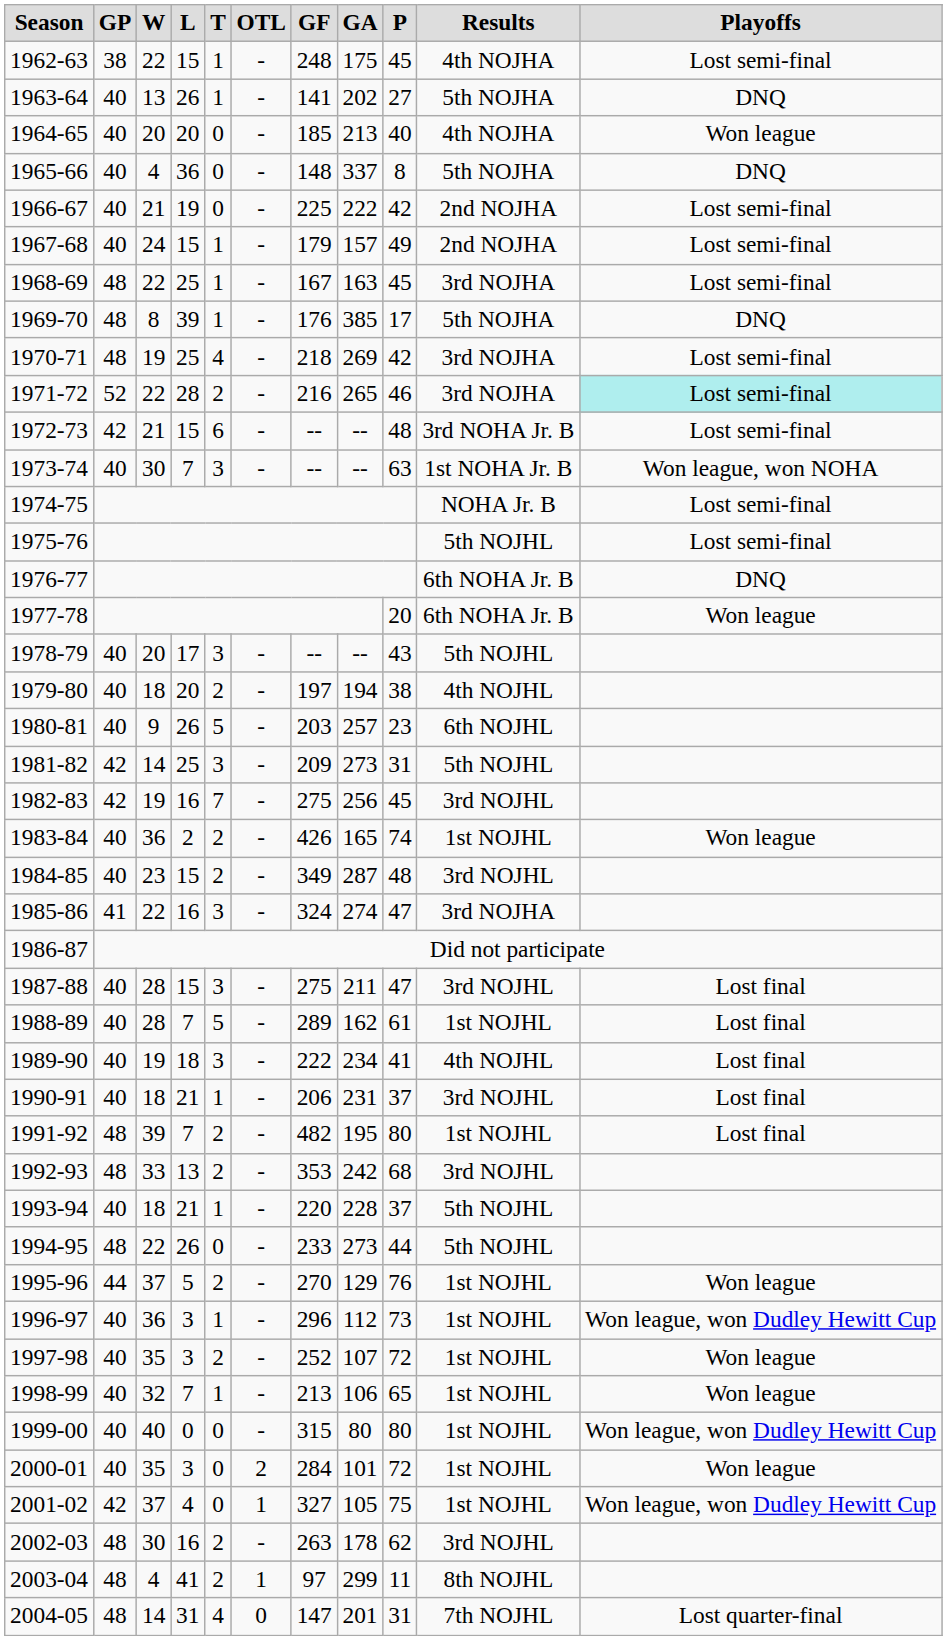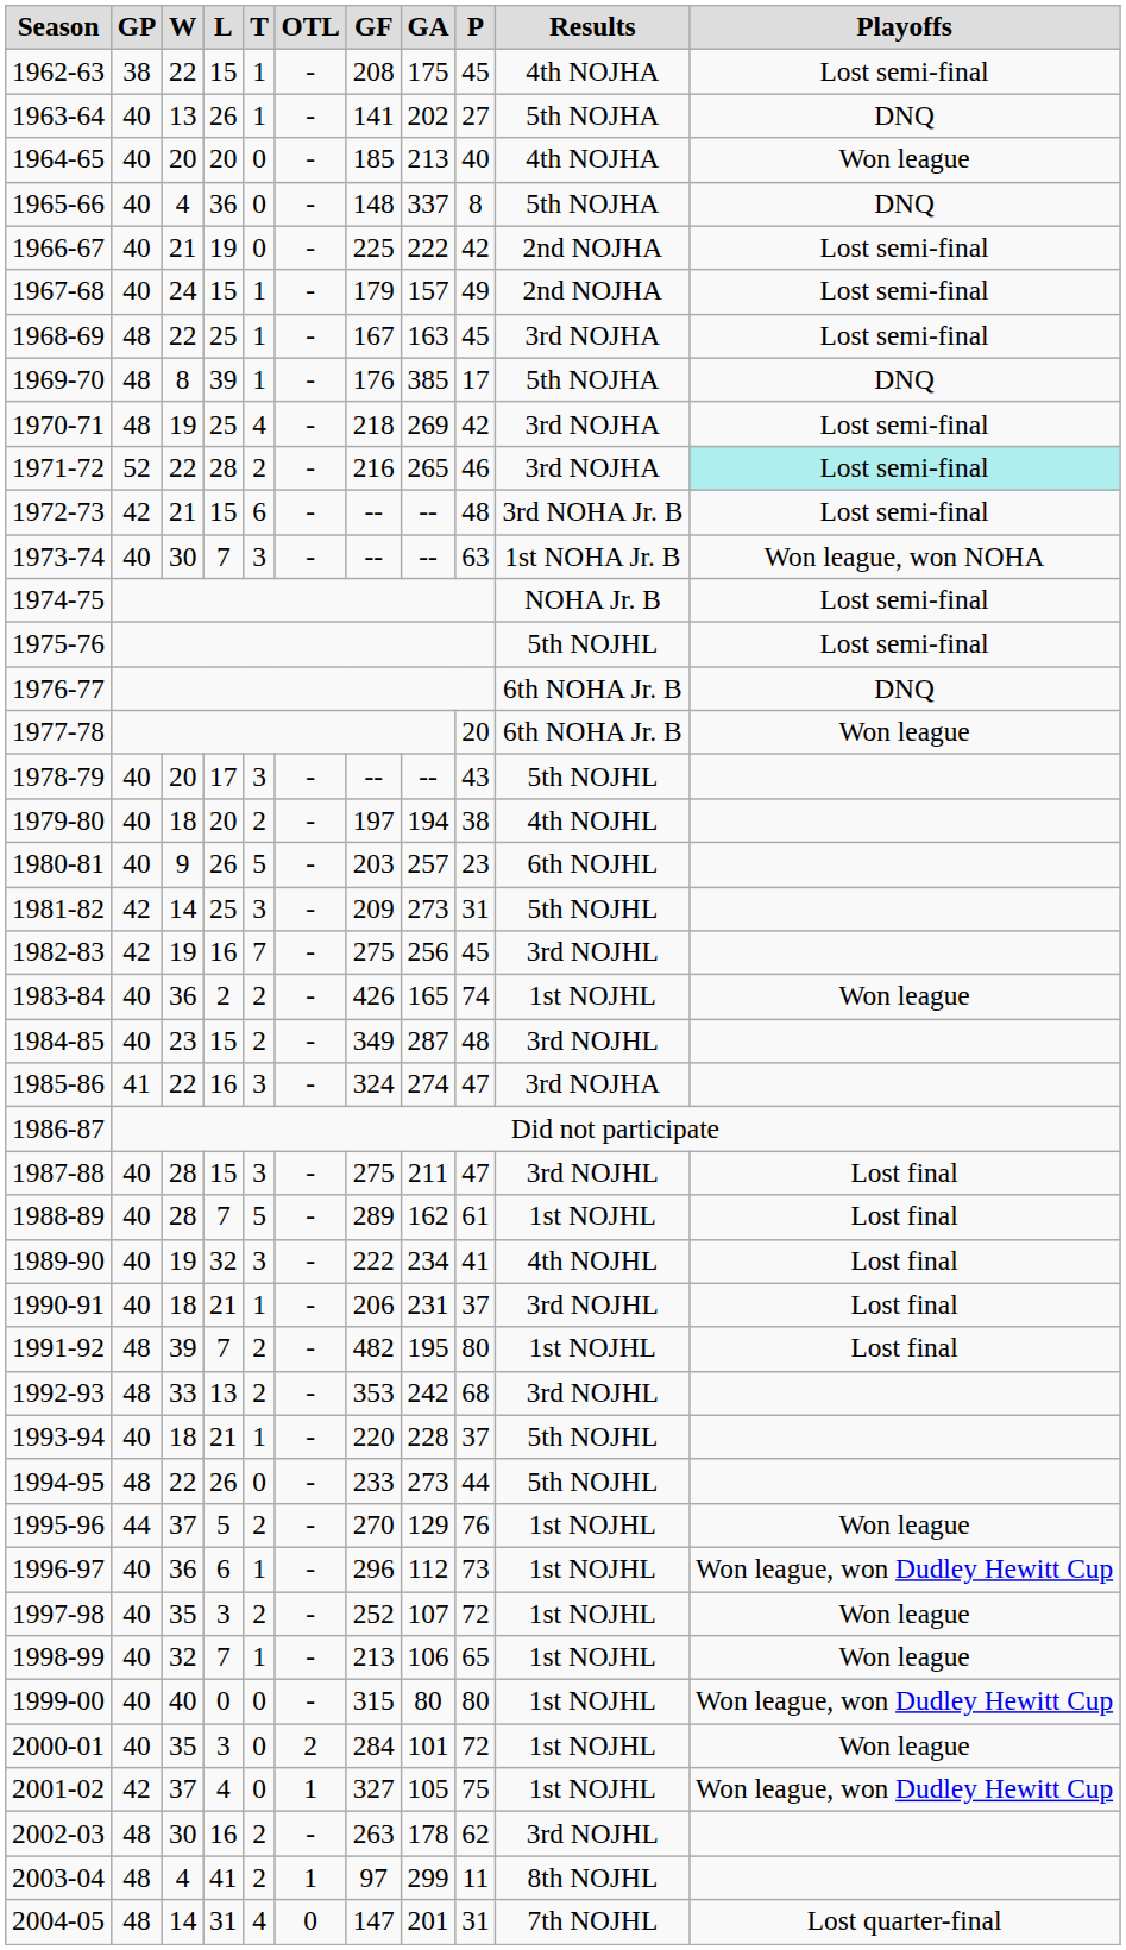 <table class="wikitable">
 <tr align="center"  bgcolor="#dddddd">
 <td><strong>Season</strong></td>
 <td><strong>GP</strong></td>
 <td><strong>W</strong></td>
 <td><strong>L</strong></td>
 <td><strong>T</strong></td>
 <td><strong>OTL</strong></td>
 <td><strong>GF</strong></td>
 <td><strong>GA</strong></td>
 <td><strong>P</strong></td>
 <td><strong>Results</strong></td>
 <td><strong>Playoffs</strong></td>
 </tr>
 <tr align="center">
 <td>1962-63</td>
 <td>38</td>
 <td>22</td>
 <td>15</td>
 <td>1</td>
 <td>-</td>
-<td>248</td>
+<td>208</td>
 <td>175</td>
 <td>45</td>
 <td>4th NOJHA</td>
 <td>Lost semi-final</td>
 </tr>
 <tr align="center">
 <td>1963-64</td>
 <td>40</td>
 <td>13</td>
 <td>26</td>
 <td>1</td>
 <td>-</td>
 <td>141</td>
 <td>202</td>
 <td>27</td>
 <td>5th NOJHA</td>
 <td>DNQ</td>
 </tr>
 <tr align="center">
 <td>1964-65</td>
 <td>40</td>
 <td>20</td>
 <td>20</td>
 <td>0</td>
 <td>-</td>
 <td>185</td>
 <td>213</td>
 <td>40</td>
 <td>4th NOJHA</td>
 <td>Won league</td>
 </tr>
 <tr align="center">
 <td>1965-66</td>
 <td>40</td>
 <td>4</td>
 <td>36</td>
 <td>0</td>
 <td>-</td>
 <td>148</td>
 <td>337</td>
 <td>8</td>
 <td>5th NOJHA</td>
 <td>DNQ</td>
 </tr>
 <tr align="center">
 <td>1966-67</td>
 <td>40</td>
 <td>21</td>
 <td>19</td>
 <td>0</td>
 <td>-</td>
 <td>225</td>
 <td>222</td>
 <td>42</td>
 <td>2nd NOJHA</td>
 <td>Lost semi-final</td>
 </tr>
 <tr align="center">
 <td>1967-68</td>
 <td>40</td>
 <td>24</td>
 <td>15</td>
 <td>1</td>
 <td>-</td>
 <td>179</td>
 <td>157</td>
 <td>49</td>
 <td>2nd NOJHA</td>
 <td>Lost semi-final</td>
 </tr>
 <tr align="center">
 <td>1968-69</td>
 <td>48</td>
 <td>22</td>
 <td>25</td>
 <td>1</td>
 <td>-</td>
 <td>167</td>
 <td>163</td>
 <td>45</td>
 <td>3rd NOJHA</td>
 <td>Lost semi-final</td>
 </tr>
 <tr align="center">
 <td>1969-70</td>
 <td>48</td>
 <td>8</td>
 <td>39</td>
 <td>1</td>
 <td>-</td>
 <td>176</td>
 <td>385</td>
 <td>17</td>
 <td>5th NOJHA</td>
 <td>DNQ</td>
 </tr>
 <tr align="center">
 <td>1970-71</td>
 <td>48</td>
 <td>19</td>
 <td>25</td>
 <td>4</td>
 <td>-</td>
 <td>218</td>
 <td>269</td>
 <td>42</td>
 <td>3rd NOJHA</td>
 <td>Lost semi-final</td>
 </tr>
 <tr align="center">
 <td>1971-72</td>
 <td>52</td>
 <td>22</td>
 <td>28</td>
 <td>2</td>
 <td>-</td>
 <td>216</td>
 <td>265</td>
 <td>46</td>
 <td>3rd NOJHA</td>
 <td style="background: paleturquoise;">Lost semi-final</td>
 </tr>
 <tr align="center">
 <td>1972-73</td>
 <td>42</td>
 <td>21</td>
 <td>15</td>
 <td>6</td>
 <td>-</td>
 <td>--</td>
 <td>--</td>
 <td>48</td>
 <td>3rd NOHA Jr. B</td>
 <td>Lost semi-final</td>
 </tr>
 <tr align="center">
 <td>1973-74</td>
 <td>40</td>
 <td>30</td>
 <td>7</td>
 <td>3</td>
 <td>-</td>
 <td>--</td>
 <td>--</td>
 <td>63</td>
 <td>1st NOHA Jr. B</td>
 <td>Won league, won NOHA</td>
 </tr>
 <tr align="center">
 <td>1974-75</td>
 <td colspan="8"></td>
 <td>NOHA Jr. B</td>
 <td>Lost semi-final</td>
 </tr>
 <tr align="center">
 <td>1975-76</td>
 <td colspan="8"></td>
 <td>5th NOJHL</td>
 <td>Lost semi-final</td>
 </tr>
 <tr align="center">
 <td>1976-77</td>
 <td colspan="8"></td>
 <td>6th NOHA Jr. B</td>
 <td>DNQ</td>
 </tr>
 <tr align="center">
 <td>1977-78</td>
 <td colspan="7"></td>
 <td>20</td>
 <td>6th NOHA Jr. B</td>
 <td>Won league</td>
 </tr>
 <tr align="center">
 <td>1978-79</td>
 <td>40</td>
 <td>20</td>
 <td>17</td>
 <td>3</td>
 <td>-</td>
 <td>--</td>
 <td>--</td>
 <td>43</td>
 <td>5th NOJHL</td>
 <td></td>
 </tr>
 <tr align="center">
 <td>1979-80</td>
 <td>40</td>
 <td>18</td>
 <td>20</td>
 <td>2</td>
 <td>-</td>
 <td>197</td>
 <td>194</td>
 <td>38</td>
 <td>4th NOJHL</td>
 <td></td>
 </tr>
 <tr align="center">
 <td>1980-81</td>
 <td>40</td>
 <td>9</td>
 <td>26</td>
 <td>5</td>
 <td>-</td>
 <td>203</td>
 <td>257</td>
 <td>23</td>
 <td>6th NOJHL</td>
 <td></td>
 </tr>
 <tr align="center">
 <td>1981-82</td>
 <td>42</td>
 <td>14</td>
 <td>25</td>
 <td>3</td>
 <td>-</td>
 <td>209</td>
 <td>273</td>
 <td>31</td>
 <td>5th NOJHL</td>
 <td></td>
 </tr>
 <tr align="center">
 <td>1982-83</td>
 <td>42</td>
 <td>19</td>
 <td>16</td>
 <td>7</td>
 <td>-</td>
 <td>275</td>
 <td>256</td>
 <td>45</td>
 <td>3rd NOJHL</td>
 <td></td>
 </tr>
 <tr align="center">
 <td>1983-84</td>
 <td>40</td>
 <td>36</td>
 <td>2</td>
 <td>2</td>
 <td>-</td>
 <td>426</td>
 <td>165</td>
 <td>74</td>
 <td>1st NOJHL</td>
 <td>Won league</td>
 </tr>
 <tr align="center">
 <td>1984-85</td>
 <td>40</td>
 <td>23</td>
 <td>15</td>
 <td>2</td>
 <td>-</td>
 <td>349</td>
 <td>287</td>
 <td>48</td>
 <td>3rd NOJHL</td>
 <td></td>
 </tr>
 <tr align="center">
 <td>1985-86</td>
 <td>41</td>
 <td>22</td>
 <td>16</td>
 <td>3</td>
 <td>-</td>
 <td>324</td>
 <td>274</td>
 <td>47</td>
 <td>3rd NOJHA</td>
 <td></td>
 </tr>
 <tr align="center">
 <td>1986-87</td>
 <td colspan="11">Did not participate</td>
 </tr>
 <tr align="center">
 <td>1987-88</td>
 <td>40</td>
 <td>28</td>
 <td>15</td>
 <td>3</td>
 <td>-</td>
 <td>275</td>
 <td>211</td>
 <td>47</td>
 <td>3rd NOJHL</td>
 <td>Lost final</td>
 </tr>
 <tr align="center">
 <td>1988-89</td>
 <td>40</td>
 <td>28</td>
 <td>7</td>
 <td>5</td>
 <td>-</td>
 <td>289</td>
 <td>162</td>
 <td>61</td>
 <td>1st NOJHL</td>
 <td>Lost final</td>
 </tr>
 <tr align="center">
 <td>1989-90</td>
 <td>40</td>
 <td>19</td>
-<td>18</td>
+<td>32</td>
 <td>3</td>
 <td>-</td>
 <td>222</td>
 <td>234</td>
 <td>41</td>
 <td>4th NOJHL</td>
 <td>Lost final</td>
 </tr>
 <tr align="center">
 <td>1990-91</td>
 <td>40</td>
 <td>18</td>
 <td>21</td>
 <td>1</td>
 <td>-</td>
 <td>206</td>
 <td>231</td>
 <td>37</td>
 <td>3rd NOJHL</td>
 <td>Lost final</td>
 </tr>
 <tr align="center">
 <td>1991-92</td>
 <td>48</td>
 <td>39</td>
 <td>7</td>
 <td>2</td>
 <td>-</td>
 <td>482</td>
 <td>195</td>
 <td>80</td>
 <td>1st NOJHL</td>
 <td>Lost final</td>
 </tr>
 <tr align="center">
 <td>1992-93</td>
 <td>48</td>
 <td>33</td>
 <td>13</td>
 <td>2</td>
 <td>-</td>
 <td>353</td>
 <td>242</td>
 <td>68</td>
 <td>3rd NOJHL</td>
 <td></td>
 </tr>
 <tr align="center">
 <td>1993-94</td>
 <td>40</td>
 <td>18</td>
 <td>21</td>
 <td>1</td>
 <td>-</td>
 <td>220</td>
 <td>228</td>
 <td>37</td>
 <td>5th NOJHL</td>
 <td></td>
 </tr>
 <tr align="center">
 <td>1994-95</td>
 <td>48</td>
 <td>22</td>
 <td>26</td>
 <td>0</td>
 <td>-</td>
 <td>233</td>
 <td>273</td>
 <td>44</td>
 <td>5th NOJHL</td>
 <td></td>
 </tr>
 <tr align="center">
 <td>1995-96</td>
 <td>44</td>
 <td>37</td>
 <td>5</td>
 <td>2</td>
 <td>-</td>
 <td>270</td>
 <td>129</td>
 <td>76</td>
 <td>1st NOJHL</td>
 <td>Won league</td>
 </tr>
 <tr align="center">
 <td>1996-97</td>
 <td>40</td>
 <td>36</td>
-<td>3</td>
+<td>6</td>
 <td>1</td>
 <td>-</td>
 <td>296</td>
 <td>112</td>
 <td>73</td>
 <td>1st NOJHL</td>
 <td>Won league, won <a href='#'>Dudley Hewitt Cup</a></td>
 </tr>
 <tr align="center">
 <td>1997-98</td>
 <td>40</td>
 <td>35</td>
 <td>3</td>
 <td>2</td>
 <td>-</td>
 <td>252</td>
 <td>107</td>
 <td>72</td>
 <td>1st NOJHL</td>
 <td>Won league</td>
 </tr>
 <tr align="center">
 <td>1998-99</td>
 <td>40</td>
 <td>32</td>
 <td>7</td>
 <td>1</td>
 <td>-</td>
 <td>213</td>
 <td>106</td>
 <td>65</td>
 <td>1st NOJHL</td>
 <td>Won league</td>
 </tr>
 <tr align="center">
 <td>1999-00</td>
 <td>40</td>
 <td>40</td>
 <td>0</td>
 <td>0</td>
 <td>-</td>
 <td>315</td>
 <td>80</td>
 <td>80</td>
 <td>1st NOJHL</td>
 <td>Won league, won <a href='#'>Dudley Hewitt Cup</a></td>
 </tr>
 <tr align="center">
 <td>2000-01</td>
 <td>40</td>
 <td>35</td>
 <td>3</td>
 <td>0</td>
 <td>2</td>
 <td>284</td>
 <td>101</td>
 <td>72</td>
 <td>1st NOJHL</td>
 <td>Won league</td>
 </tr>
 <tr align="center">
 <td>2001-02</td>
 <td>42</td>
 <td>37</td>
 <td>4</td>
 <td>0</td>
 <td>1</td>
 <td>327</td>
 <td>105</td>
 <td>75</td>
 <td>1st NOJHL</td>
 <td>Won league, won <a href='#'>Dudley Hewitt Cup</a></td>
 </tr>
 <tr align="center">
 <td>2002-03</td>
 <td>48</td>
 <td>30</td>
 <td>16</td>
 <td>2</td>
 <td>-</td>
 <td>263</td>
 <td>178</td>
 <td>62</td>
 <td>3rd NOJHL</td>
 <td></td>
 </tr>
 <tr align="center">
 <td>2003-04</td>
 <td>48</td>
 <td>4</td>
 <td>41</td>
 <td>2</td>
 <td>1</td>
 <td>97</td>
 <td>299</td>
 <td>11</td>
 <td>8th NOJHL</td>
 <td></td>
 </tr>
 <tr align="center">
 <td>2004-05</td>
 <td>48</td>
 <td>14</td>
 <td>31</td>
 <td>4</td>
 <td>0</td>
 <td>147</td>
 <td>201</td>
 <td>31</td>
 <td>7th NOJHL</td>
 <td>Lost quarter-final</td>
 </tr>
 </table>
